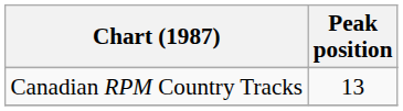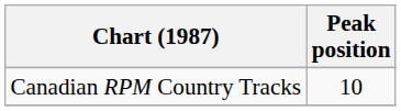 <table class="wikitable sortable">
 <tr>
 <th>Chart (1987)</th>
 <th>Peak<br>position</th>
 </tr>
 <tr>
 </tr>
 <tr>
 <td>Canadian <em>RPM</em> Country Tracks</td>
-<td align="center">13</td>
+<td align="center">10</td>
 </tr>
 <tr>
 </tr>
 </table>
